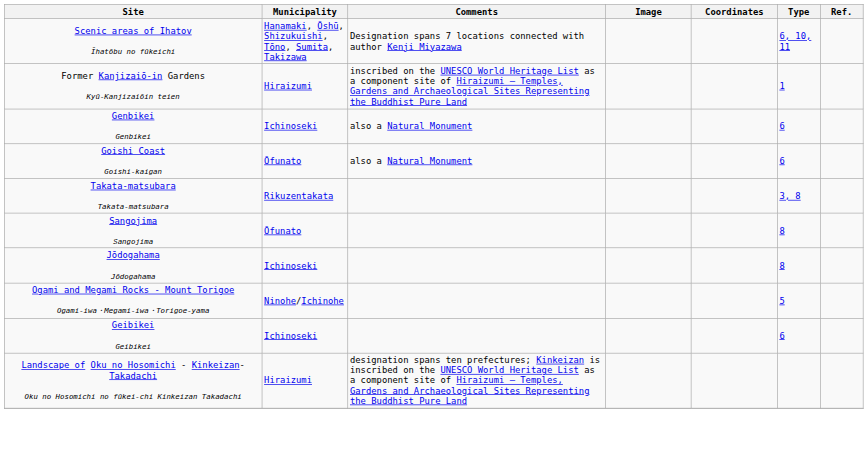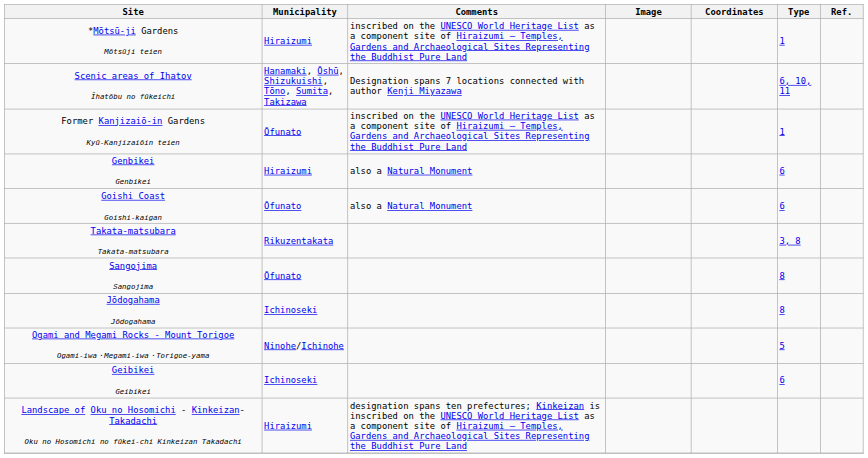 <table class="wikitable sortable"  style="width:100%;">
 <tr>
 <th width="30%" align="left">Site</th>
 <th width="10%" align="left">Municipality</th>
 <th width="30%" align="left" class="unsortable">Comments</th>
 <th width="10%" align="left"  class="unsortable">Image</th>
 <th width="10%" align="left" class="unsortable">Coordinates</th>
 <th width="5%" align="left">Type</th>
 <th width="5%" align="left"  class="unsortable">Ref.</th>
+</tr>
+<tr>
+<td align="center">*<a href='#'>Mōtsū-ji</a> Gardens<br><br><small><em>Mōtsūji teien</em></small></td>
+<td><a href='#'>Hiraizumi</a></td>
+<td>inscribed on the <a href='#'>UNESCO World Heritage List</a> as a component site of <a href='#'>Hiraizumi – Temples, Gardens and Archaeological Sites Representing the Buddhist Pure Land</a></td>
+<td></td>
+<td></td>
+<td><a href='#'>1</a></td>
+<td></td>
 </tr>
 <tr>
 <td align="center"><a href='#'>Scenic areas of Ihatov</a><br><br><small><em>Īhatōbu no fūkeichi</em></small></td>
 <td><a href='#'>Hanamaki</a>, <a href='#'>Ōshū</a>, <a href='#'>Shizukuishi</a>, <a href='#'>Tōno</a>, <a href='#'>Sumita</a>, <a href='#'>Takizawa</a></td>
 <td>Designation spans 7 locations connected with author <a href='#'>Kenji Miyazawa</a></td>
 <td></td>
 <td></td>
 <td><a href='#'>6, 10, 11</a></td>
 <td></td>
 </tr>
 <tr>
 <td align="center">Former <a href='#'>Kanjizaiō-in</a> Gardens<br><br><small><em>Kyū-Kanjizaiōin teien</em></small></td>
-<td><a href='#'>Hiraizumi</a></td>
+<td><a href='#'>Ōfunato</a></td>
 <td>inscribed on the <a href='#'>UNESCO World Heritage List</a> as a component site of <a href='#'>Hiraizumi – Temples, Gardens and Archaeological Sites Representing the Buddhist Pure Land</a></td>
 <td></td>
 <td></td>
 <td><a href='#'>1</a></td>
 <td></td>
 </tr>
 <tr>
 <td align="center"><a href='#'>Genbikei</a><br><br><small><em>Genbikei</em></small></td>
-<td><a href='#'>Ichinoseki</a></td>
+<td><a href='#'>Hiraizumi</a></td>
 <td>also a <a href='#'>Natural Monument</a></td>
 <td></td>
 <td></td>
 <td><a href='#'>6</a></td>
 <td></td>
 </tr>
 <tr>
 <td align="center"><a href='#'>Goishi Coast</a><br><br><small><em>Goishi-kaigan</em></small></td>
 <td><a href='#'>Ōfunato</a></td>
 <td>also a <a href='#'>Natural Monument</a></td>
 <td></td>
 <td></td>
 <td><a href='#'>6</a></td>
 <td></td>
 </tr>
 <tr>
 <td align="center"><a href='#'>Takata-matsubara</a><br><br><small><em>Takata-matsubara</em></small></td>
 <td><a href='#'>Rikuzentakata</a></td>
 <td></td>
 <td></td>
 <td></td>
 <td><a href='#'>3, 8</a></td>
 <td></td>
 </tr>
 <tr>
 <td align="center"><a href='#'>Sangojima</a><br><br><small><em>Sangojima</em></small></td>
 <td><a href='#'>Ōfunato</a></td>
 <td></td>
 <td></td>
 <td></td>
 <td><a href='#'>8</a></td>
 <td></td>
 </tr>
 <tr>
 <td align="center"><a href='#'>Jōdogahama</a><br><br><small><em>Jōdogahama</em></small></td>
 <td><a href='#'>Ichinoseki</a></td>
 <td></td>
 <td></td>
 <td></td>
 <td><a href='#'>8</a></td>
 <td></td>
 </tr>
 <tr>
 <td align="center"><a href='#'>Ogami and Megami Rocks - Mount Torigoe</a><br><br><small><em>Ogami-iwa・Megami-iwa・Torigoe-yama</em></small></td>
 <td><a href='#'>Ninohe</a>/<a href='#'>Ichinohe</a></td>
 <td></td>
 <td></td>
 <td></td>
 <td><a href='#'>5</a></td>
 <td></td>
 </tr>
 <tr>
 <td align="center"><a href='#'>Geibikei</a><br><br><small><em>Geibikei</em></small></td>
 <td><a href='#'>Ichinoseki</a></td>
 <td></td>
 <td></td>
 <td></td>
 <td><a href='#'>6</a></td>
 <td></td>
 </tr>
 <tr>
 <td align="center"><a href='#'>Landscape of</a> <a href='#'>Oku no Hosomichi</a> - <a href='#'>Kinkeizan</a>-<a href='#'>Takadachi</a><br><br><small><em>Oku no Hosomichi no fūkei-chi Kinkeizan Takadachi</em></small></td>
 <td><a href='#'>Hiraizumi</a></td>
 <td>designation spans ten prefectures; <a href='#'>Kinkeizan</a> is inscribed on the <a href='#'>UNESCO World Heritage List</a> as a component site of <a href='#'>Hiraizumi – Temples, Gardens and Archaeological Sites Representing the Buddhist Pure Land</a></td>
 <td></td>
 <td></td>
 <td></td>
 <td></td>
 </tr>
 <tr>
 </tr>
 </table>
